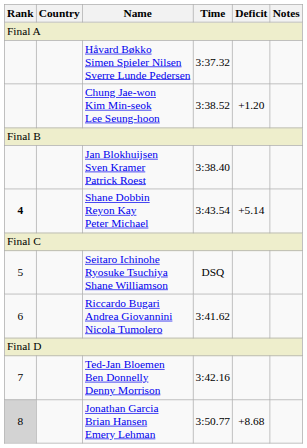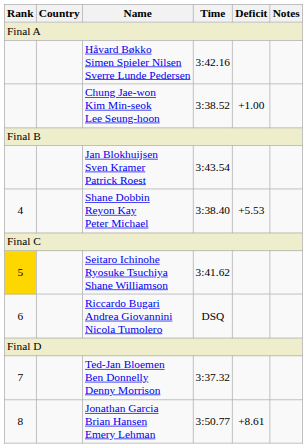 <table class="wikitable" style="text-align:center;">
 <tr>
 <th>Rank</th>
 <th>Country</th>
 <th>Name</th>
 <th>Time</th>
 <th>Deficit</th>
 <th>Notes</th>
 </tr>
 <tr>
 <td colspan="6" align="left" style="background: #eeeecc">Final A</td>
 </tr>
 <tr>
 <td></td>
 <td align=left></td>
 <td align=left><a href='#'>Håvard Bøkko</a><br><a href='#'>Simen Spieler Nilsen</a><br><a href='#'>Sverre Lunde Pedersen</a></td>
-<td>3:37.32</td>
+<td>3:42.16</td>
 <td></td>
 <td></td>
 </tr>
 <tr>
 <td></td>
 <td align=left></td>
 <td align=left><a href='#'>Chung Jae-won</a><br><a href='#'>Kim Min-seok</a><br><a href='#'>Lee Seung-hoon</a></td>
 <td>3:38.52</td>
-<td>+1.20</td>
+<td>+1.00</td>
 <td></td>
 </tr>
 <tr>
 <td colspan="6" align="left" style="background: #eeeecc">Final B</td>
 </tr>
 <tr>
 <td></td>
 <td align=left></td>
 <td align=left><a href='#'>Jan Blokhuijsen</a><br><a href='#'>Sven Kramer</a><br><a href='#'>Patrick Roest</a></td>
-<td>3:38.40</td>
+<td>3:43.54</td>
 <td></td>
 <td></td>
 </tr>
 <tr>
-<td><strong>4</strong></td>
+<td>4</td>
 <td align=left></td>
 <td align=left><a href='#'>Shane Dobbin</a><br><a href='#'>Reyon Kay</a><br><a href='#'>Peter Michael</a></td>
-<td>3:43.54</td>
-<td>+5.14</td>
+<td>3:38.40</td>
+<td>+5.53</td>
 <td></td>
 </tr>
 <tr>
 <td colspan="6" align="left" style="background: #eeeecc">Final C</td>
 </tr>
 <tr>
-<td>5</td>
+<td style="background: gold;">5</td>
 <td align=left></td>
 <td align=left><a href='#'>Seitaro Ichinohe</a><br><a href='#'>Ryosuke Tsuchiya</a><br><a href='#'>Shane Williamson</a></td>
-<td>DSQ</td>
+<td>3:41.62</td>
 <td></td>
 <td></td>
 </tr>
 <tr>
 <td>6</td>
 <td align=left></td>
 <td align=left><a href='#'>Riccardo Bugari</a><br><a href='#'>Andrea Giovannini</a><br><a href='#'>Nicola Tumolero</a></td>
-<td>3:41.62</td>
+<td>DSQ</td>
 <td></td>
 <td></td>
 </tr>
 <tr>
 <td colspan="6" align="left" style="background: #eeeecc">Final D</td>
 </tr>
 <tr>
 <td>7</td>
 <td align=left></td>
 <td align=left><a href='#'>Ted-Jan Bloemen</a><br><a href='#'>Ben Donnelly</a><br><a href='#'>Denny Morrison</a></td>
-<td>3:42.16</td>
+<td>3:37.32</td>
 <td></td>
 <td></td>
 </tr>
 <tr>
-<td style="background: lightgrey;">8</td>
+<td>8</td>
 <td align=left></td>
 <td align=left><a href='#'>Jonathan Garcia</a><br><a href='#'>Brian Hansen</a><br><a href='#'>Emery Lehman</a></td>
 <td>3:50.77</td>
-<td>+8.68</td>
+<td>+8.61</td>
 <td></td>
 </tr>
 </table>
